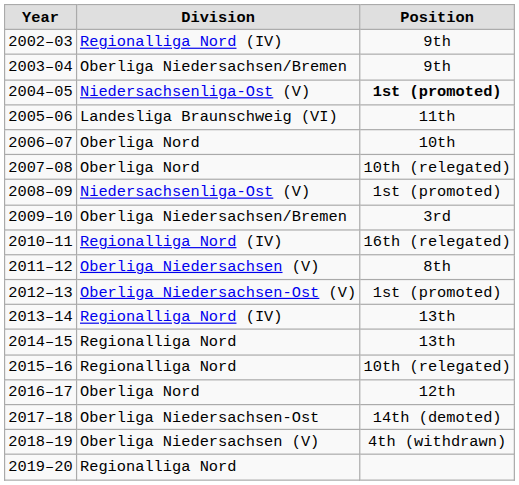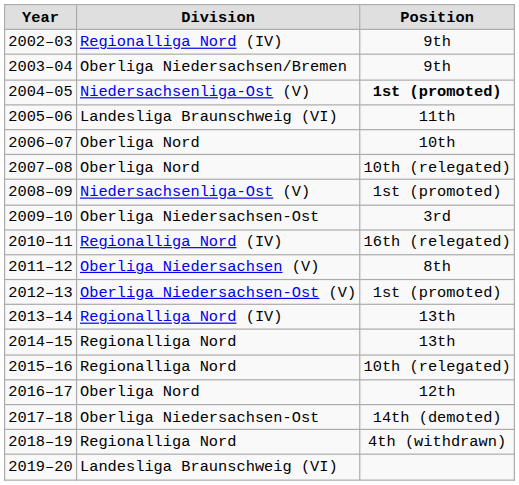 <table class="wikitable">
 <tr style="text-align:center; background:#dfdfdf;">
 <td><strong>Year</strong></td>
 <td><strong>Division</strong></td>
 <td><strong>Position</strong></td>
 </tr>
 <tr style="text-align:center;">
 <td>2002–03</td>
 <td style="text-align:left;"><a href='#'>Regionalliga Nord</a> (IV)</td>
 <td>9th</td>
 </tr>
 <tr style="text-align:center;">
 <td>2003–04</td>
 <td style="text-align:left;">Oberliga Niedersachsen/Bremen</td>
 <td>9th</td>
 </tr>
 <tr style="text-align:center;">
 <td>2004–05</td>
 <td style="text-align:left;"><a href='#'>Niedersachsenliga-Ost</a> (V)</td>
 <td><strong>1st (promoted)</strong></td>
 </tr>
 <tr style="text-align:center;">
 <td>2005–06</td>
 <td style="text-align:left;">Landesliga Braunschweig (VI)</td>
 <td>11th</td>
 </tr>
 <tr style="text-align:center;">
 <td>2006–07</td>
 <td style="text-align:left;">Oberliga Nord</td>
 <td>10th</td>
 </tr>
 <tr style="text-align:center;">
 <td>2007–08</td>
 <td style="text-align:left;">Oberliga Nord</td>
 <td>10th (relegated)</td>
 </tr>
 <tr style="text-align:center;">
 <td>2008–09</td>
 <td style="text-align:left;"><a href='#'>Niedersachsenliga-Ost</a> (V)</td>
 <td>1st (promoted)</td>
 </tr>
 <tr style="text-align:center;">
 <td>2009–10</td>
-<td style="text-align:left;">Oberliga Niedersachsen/Bremen</td>
+<td style="text-align:left;">Oberliga Niedersachsen-Ost</td>
 <td>3rd</td>
 </tr>
 <tr style="text-align:center;">
 <td>2010–11</td>
 <td style="text-align:left;"><a href='#'>Regionalliga Nord</a> (IV)</td>
 <td>16th (relegated)</td>
 </tr>
 <tr style="text-align:center;">
 <td>2011–12</td>
 <td style="text-align:left;"><a href='#'>Oberliga Niedersachsen</a> (V)</td>
 <td>8th</td>
 </tr>
 <tr style="text-align:center;">
 <td>2012–13</td>
 <td style="text-align:left;"><a href='#'>Oberliga Niedersachsen-Ost</a> (V)</td>
 <td>1st (promoted)</td>
 </tr>
 <tr style="text-align:center;">
 <td>2013–14</td>
 <td style="text-align:left;"><a href='#'>Regionalliga Nord</a> (IV)</td>
 <td>13th</td>
 </tr>
 <tr style="text-align:center;">
 <td>2014–15</td>
 <td style="text-align:left;">Regionalliga Nord</td>
 <td>13th</td>
 </tr>
 <tr style="text-align:center;">
 <td>2015–16</td>
 <td style="text-align:left;">Regionalliga Nord</td>
 <td>10th (relegated)</td>
 </tr>
 <tr style="text-align:center;">
 <td>2016–17</td>
 <td style="text-align:left;">Oberliga Nord</td>
 <td>12th</td>
 </tr>
 <tr style="text-align:center;">
 <td>2017–18</td>
 <td style="text-align:left;">Oberliga Niedersachsen-Ost</td>
 <td>14th (demoted)</td>
 </tr>
 <tr style="text-align:center;">
 <td>2018–19</td>
-<td style="text-align:left;">Oberliga Niedersachsen (V)</td>
+<td style="text-align:left;">Regionalliga Nord</td>
 <td>4th (withdrawn)</td>
 </tr>
 <tr style="text-align:center;">
 <td>2019–20</td>
-<td style="text-align:left;">Regionalliga Nord</td>
+<td style="text-align:left;">Landesliga Braunschweig (VI)</td>
 <td></td>
 </tr>
 </table>
